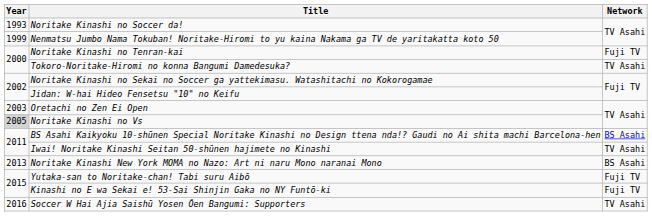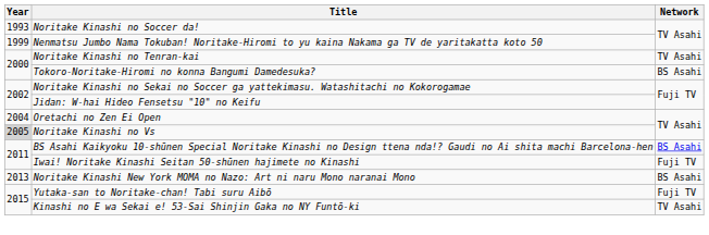 <table class="wikitable">
 <tr>
 <th>Year</th>
 <th>Title</th>
 <th>Network</th>
 </tr>
 <tr>
 <td>1993</td>
 <td><em>Noritake Kinashi no Soccer da!</em></td>
 <td rowspan="2">TV Asahi</td>
 </tr>
 <tr>
 <td>1999</td>
 <td><em>Nenmatsu Jumbo Nama Tokuban! Noritake-Hiromi to yu kaina Nakama ga TV de yaritakatta koto 50</em></td>
 </tr>
 <tr>
 <td rowspan="2">2000</td>
 <td><em>Noritake Kinashi no Tenran-kai</em></td>
-<td>Fuji TV</td>
+<td>TV Asahi</td>
 </tr>
 <tr>
 <td><em>Tokoro-Noritake-Hiromi no konna Bangumi Damedesuka?</em></td>
-<td>TV Asahi</td>
+<td>BS Asahi</td>
 </tr>
 <tr>
 <td rowspan="2">2002</td>
 <td><em>Noritake Kinashi no Sekai no Soccer ga yattekimasu. Watashitachi no Kokorogamae</em></td>
 <td rowspan="2">Fuji TV</td>
 </tr>
 <tr>
 <td><em>Jidan: W-hai Hideo Fensetsu "10" no Keifu</em></td>
 </tr>
 <tr>
-<td>2003</td>
+<td>2004</td>
 <td><em>Oretachi no Zen Ei Open</em></td>
 <td rowspan="2">TV Asahi</td>
 </tr>
 <tr>
 <td style="background: lightgrey;">2005</td>
 <td><em>Noritake Kinashi no Vs</em></td>
 </tr>
 <tr>
 <td rowspan="2">2011</td>
 <td><em>BS Asahi Kaikyoku 10-shūnen Special Noritake Kinashi no Design ttena nda!? Gaudi no Ai shita machi Barcelona-hen</em></td>
 <td><a href='#'>BS Asahi</a></td>
 </tr>
 <tr>
 <td><em>Iwai! Noritake Kinashi Seitan 50-shūnen hajimete no Kinashi</em></td>
-<td>TV Asahi</td>
+<td>Fuji TV</td>
 </tr>
 <tr>
 <td>2013</td>
 <td><em>Noritake Kinashi New York MOMA no Nazo: Art ni naru Mono naranai Mono</em></td>
 <td>BS Asahi</td>
 </tr>
 <tr>
 <td rowspan="2">2015</td>
 <td><em>Yutaka-san to Noritake-chan! Tabi suru Aibō</em></td>
 <td>Fuji TV</td>
 </tr>
 <tr>
 <td><em>Kinashi no E wa Sekai e! 53-Sai Shinjin Gaka no NY Funtō-ki</em></td>
-<td>Fuji TV</td>
-</tr>
-<tr>
-<td>2016</td>
-<td><em>Soccer W Hai Ajia Saishū Yosen Ōen Bangumi: Supporters</em></td>
 <td>TV Asahi</td>
 </tr>
 </table>
